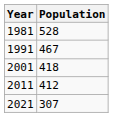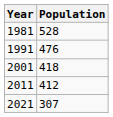 <table class=wikitable>
 <tr>
 <th>Year</th>
 <th>Population</th>
 </tr>
 <tr>
 <td>1981</td>
 <td>528</td>
 </tr>
 <tr>
 <td>1991</td>
-<td>467</td>
+<td>476</td>
 </tr>
 <tr>
 <td>2001</td>
 <td>418</td>
 </tr>
 <tr>
 <td>2011</td>
 <td>412</td>
 </tr>
 <tr>
 <td>2021</td>
 <td>307</td>
 </tr>
 </table>
